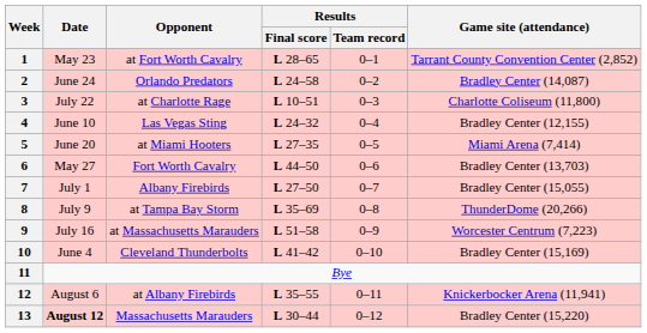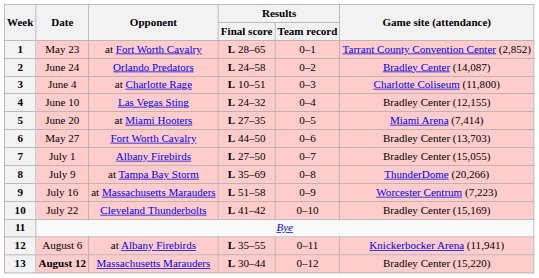 <table class="wikitable" style="font-size: 92%;" "align=center">
 <tr>
 <th rowspan="2">Week</th>
 <th rowspan="2">Date</th>
 <th rowspan="2">Opponent</th>
 <th colspan="2">Results</th>
 <th rowspan="2">Game site (attendance)</th>
 </tr>
 <tr>
 <th>Final score</th>
 <th>Team record</th>
 </tr>
 <tr style="background:#fcc">
 <th>1</th>
 <td style="text-align:center;">May 23</td>
 <td style="text-align:center;">at <a href='#'>Fort Worth Cavalry</a></td>
 <td style="text-align:center;"><strong>L</strong> 28–65</td>
 <td style="text-align:center;">0–1</td>
 <td style="text-align:center;"><a href='#'>Tarrant County Convention Center</a> (2,852)</td>
 </tr>
 <tr style="background:#fcc">
 <th>2</th>
 <td style="text-align:center;">June 24</td>
 <td style="text-align:center;"><a href='#'>Orlando Predators</a></td>
 <td style="text-align:center;"><strong>L</strong> 24–58</td>
 <td style="text-align:center;">0–2</td>
 <td style="text-align:center;"><a href='#'>Bradley Center</a> (14,087)</td>
 </tr>
 <tr style="background:#fcc">
 <th>3</th>
-<td style="text-align:center;">July 22</td>
+<td style="text-align:center;">June 4</td>
 <td style="text-align:center;">at <a href='#'>Charlotte Rage</a></td>
 <td style="text-align:center;"><strong>L</strong> 10–51</td>
 <td style="text-align:center;">0–3</td>
 <td style="text-align:center;"><a href='#'>Charlotte Coliseum</a> (11,800)</td>
 </tr>
 <tr style="background:#fcc">
 <th>4</th>
 <td style="text-align:center;">June 10</td>
 <td style="text-align:center;"><a href='#'>Las Vegas Sting</a></td>
 <td style="text-align:center;"><strong>L</strong> 24–32</td>
 <td style="text-align:center;">0–4</td>
 <td style="text-align:center;">Bradley Center (12,155)</td>
 </tr>
 <tr style="background:#fcc">
 <th>5</th>
 <td style="text-align:center;">June 20</td>
 <td style="text-align:center;">at <a href='#'>Miami Hooters</a></td>
 <td style="text-align:center;"><strong>L</strong> 27–35</td>
 <td style="text-align:center;">0–5</td>
 <td style="text-align:center;"><a href='#'>Miami Arena</a> (7,414)</td>
 </tr>
 <tr style="background:#fcc">
 <th>6</th>
 <td style="text-align:center;">May 27</td>
 <td style="text-align:center;"><a href='#'>Fort Worth Cavalry</a></td>
 <td style="text-align:center;"><strong>L</strong> 44–50</td>
 <td style="text-align:center;">0–6</td>
 <td style="text-align:center;">Bradley Center (13,703)</td>
 </tr>
 <tr style="background:#fcc">
 <th>7</th>
 <td style="text-align:center;">July 1</td>
 <td style="text-align:center;"><a href='#'>Albany Firebirds</a></td>
 <td style="text-align:center;"><strong>L</strong> 27–50</td>
 <td style="text-align:center;">0–7</td>
 <td style="text-align:center;">Bradley Center (15,055)</td>
 </tr>
 <tr style="background:#fcc">
 <th>8</th>
 <td style="text-align:center;">July 9</td>
 <td style="text-align:center;">at <a href='#'>Tampa Bay Storm</a></td>
 <td style="text-align:center;"><strong>L</strong> 35–69</td>
 <td style="text-align:center;">0–8</td>
 <td style="text-align:center;"><a href='#'>ThunderDome</a> (20,266)</td>
 </tr>
 <tr style="background:#fcc">
 <th>9</th>
 <td style="text-align:center;">July 16</td>
 <td style="text-align:center;">at <a href='#'>Massachusetts Marauders</a></td>
 <td style="text-align:center;"><strong>L</strong> 51–58</td>
 <td style="text-align:center;">0–9</td>
 <td style="text-align:center;"><a href='#'>Worcester Centrum</a> (7,223)</td>
 </tr>
 <tr style="background:#fcc">
 <th>10</th>
-<td style="text-align:center;">June 4</td>
+<td style="text-align:center;">July 22</td>
 <td style="text-align:center;"><a href='#'>Cleveland Thunderbolts</a></td>
 <td style="text-align:center;"><strong>L</strong> 41–42</td>
 <td style="text-align:center;">0–10</td>
 <td style="text-align:center;">Bradley Center (15,169)</td>
 </tr>
 <tr style=>
 <th>11</th>
 <td colspan="8" style="text-align:center;"><em><a href='#'>Bye</a></em></td>
 </tr>
 <tr style="background:#fcc">
 <th>12</th>
 <td style="text-align:center;">August 6</td>
 <td style="text-align:center;">at <a href='#'>Albany Firebirds</a></td>
 <td style="text-align:center;"><strong>L</strong> 35–55</td>
 <td style="text-align:center;">0–11</td>
 <td style="text-align:center;"><a href='#'>Knickerbocker Arena</a> (11,941)</td>
 </tr>
 <tr style="background:#fcc">
 <th>13</th>
 <td style="text-align:center;"><strong>August 12</strong></td>
 <td style="text-align:center;"><a href='#'>Massachusetts Marauders</a></td>
 <td style="text-align:center;"><strong>L</strong> 30–44</td>
 <td style="text-align:center;">0–12</td>
 <td style="text-align:center;">Bradley Center (15,220)</td>
 </tr>
 </table>
